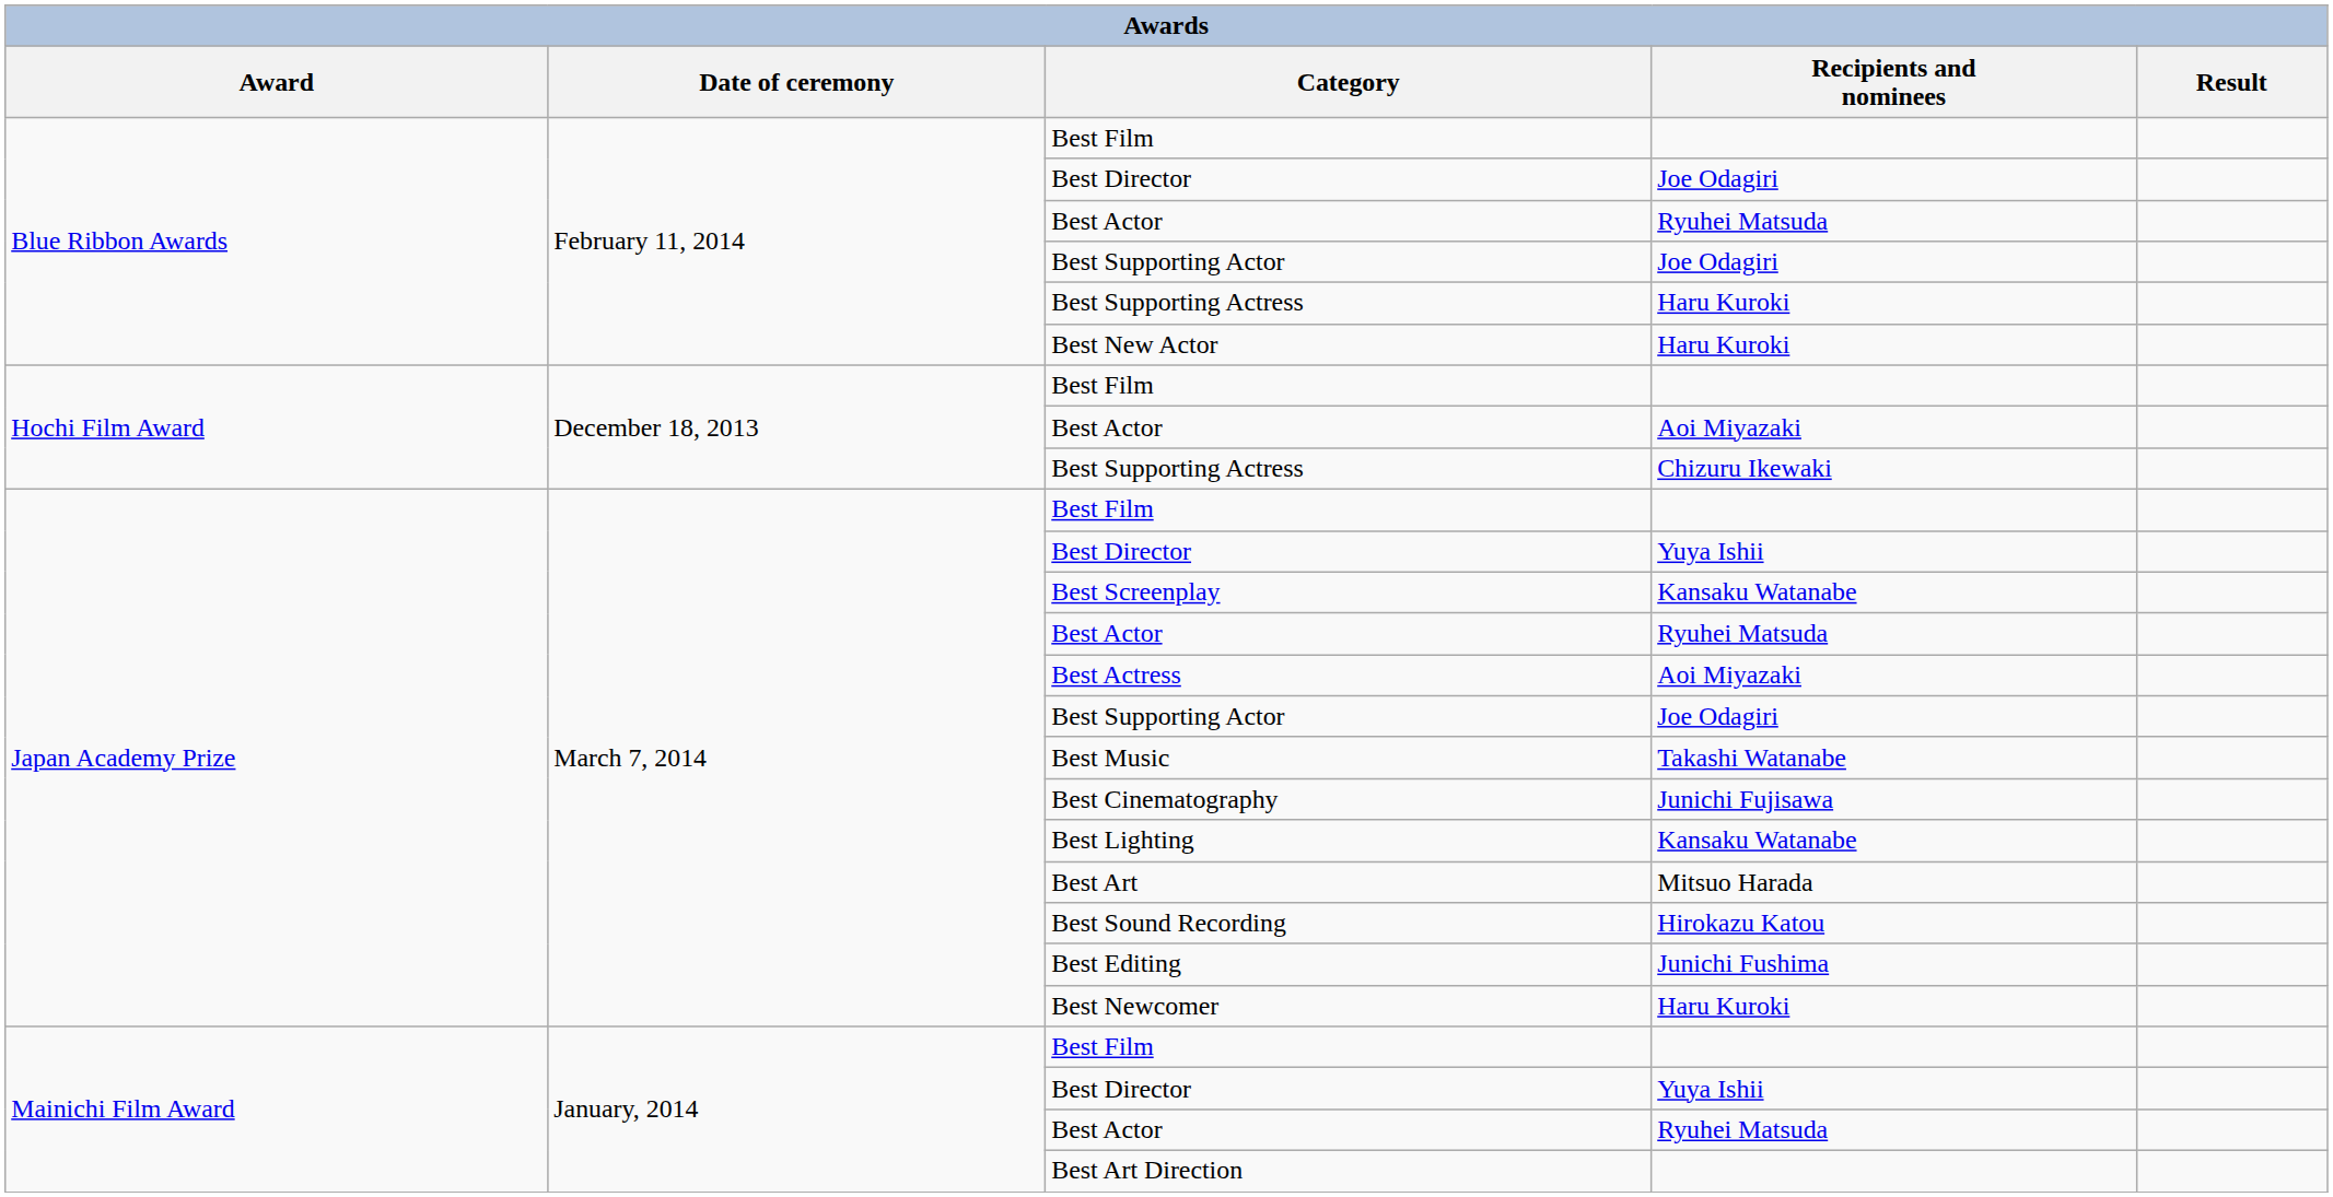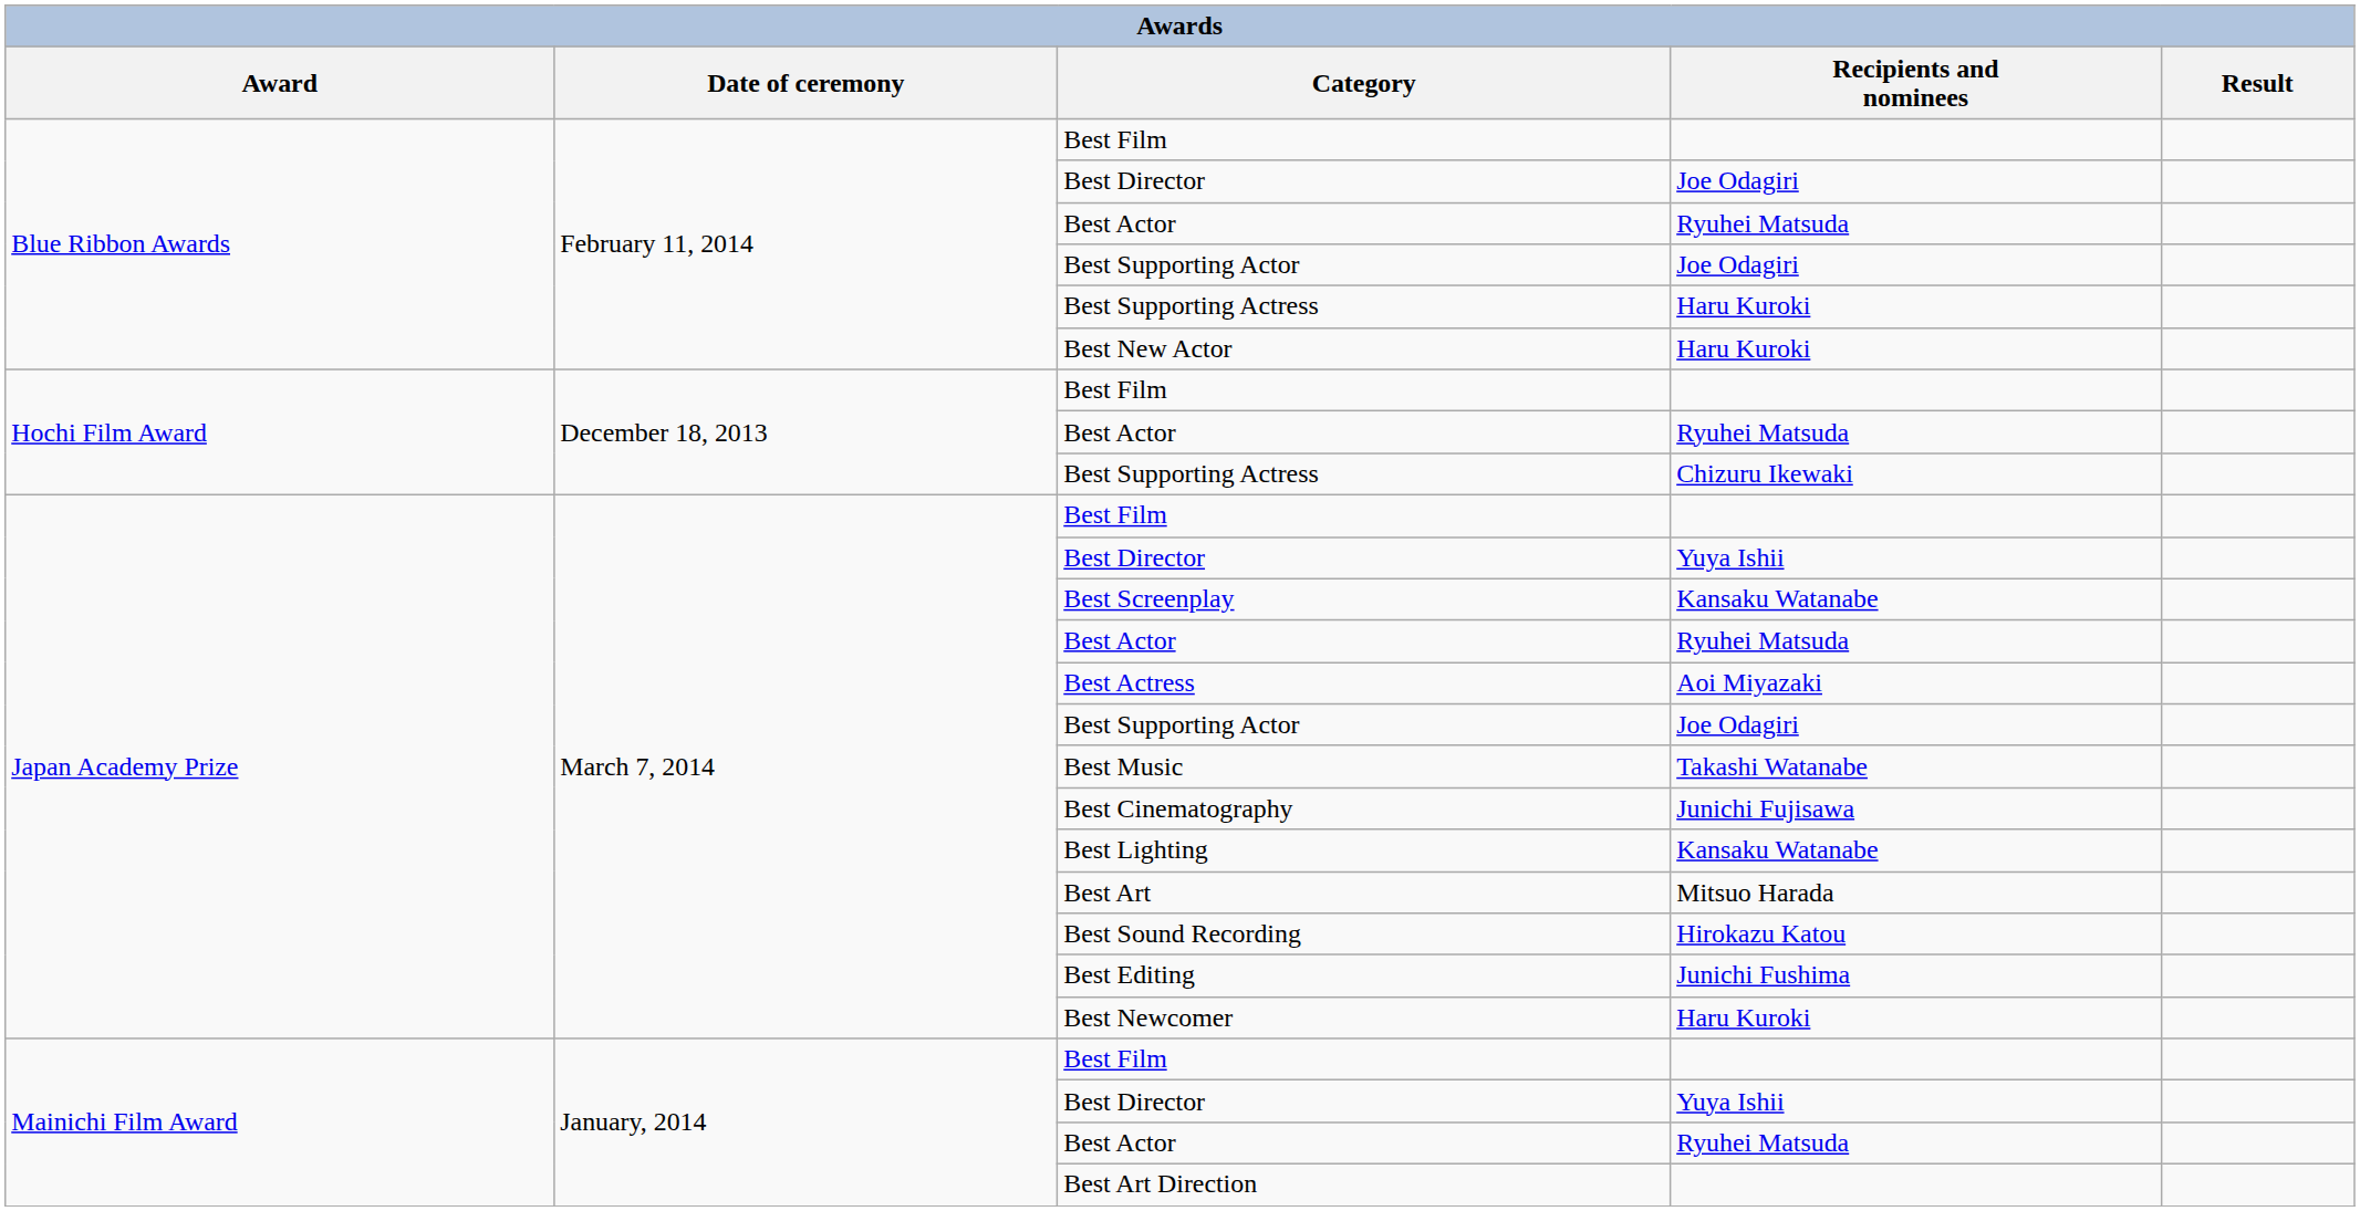 <table class="wikitable sortable" width="90%">
 <tr style="background:#ccc; text-align:center;">
 <th colspan="5" style="background: LightSteelBlue;">Awards</th>
 </tr>
 <tr style="background:#ccc; text-align:center;">
 <th>Award</th>
 <th>Date of ceremony</th>
 <th>Category</th>
 <th>Recipients and <br>nominees</th>
 <th>Result</th>
 </tr>
 <tr>
 <td rowspan="6"><a href='#'>Blue Ribbon Awards</a></td>
 <td rowspan="6">February 11, 2014</td>
 <td>Best Film</td>
 <td></td>
 <td></td>
 </tr>
 <tr>
 <td>Best Director</td>
 <td><a href='#'>Joe Odagiri</a></td>
 <td></td>
 </tr>
 <tr>
 <td>Best Actor</td>
 <td><a href='#'>Ryuhei Matsuda</a></td>
 <td></td>
 </tr>
 <tr>
 <td>Best Supporting Actor</td>
 <td><a href='#'>Joe Odagiri</a></td>
 <td></td>
 </tr>
 <tr>
 <td>Best Supporting Actress</td>
 <td><a href='#'>Haru Kuroki</a></td>
 <td></td>
 </tr>
 <tr>
 <td>Best New Actor</td>
 <td><a href='#'>Haru Kuroki</a></td>
 <td></td>
 </tr>
 <tr>
 <td rowspan="3"><a href='#'>Hochi Film Award</a></td>
 <td rowspan="3">December 18, 2013</td>
 <td>Best Film</td>
 <td></td>
 <td></td>
 </tr>
 <tr>
 <td>Best Actor</td>
-<td><a href='#'>Aoi Miyazaki</a></td>
+<td><a href='#'>Ryuhei Matsuda</a></td>
 <td></td>
 </tr>
 <tr>
 <td>Best Supporting Actress</td>
 <td><a href='#'>Chizuru Ikewaki</a></td>
 <td></td>
 </tr>
 <tr>
 <td rowspan="13"><a href='#'>Japan Academy Prize</a></td>
 <td rowspan="13">March 7, 2014</td>
 <td><a href='#'>Best Film</a></td>
 <td></td>
 <td></td>
 </tr>
 <tr>
 <td><a href='#'>Best Director</a></td>
 <td><a href='#'>Yuya Ishii</a></td>
 <td></td>
 </tr>
 <tr>
 <td><a href='#'>Best Screenplay</a></td>
 <td><a href='#'>Kansaku Watanabe</a></td>
 <td></td>
 </tr>
 <tr>
 <td><a href='#'>Best Actor</a></td>
 <td><a href='#'>Ryuhei Matsuda</a></td>
 <td></td>
 </tr>
 <tr>
 <td><a href='#'>Best Actress</a></td>
 <td><a href='#'>Aoi Miyazaki</a></td>
 <td></td>
 </tr>
 <tr>
 <td>Best Supporting Actor</td>
 <td><a href='#'>Joe Odagiri</a></td>
 <td></td>
 </tr>
 <tr>
 <td>Best Music</td>
 <td><a href='#'>Takashi Watanabe</a></td>
 <td></td>
 </tr>
 <tr>
 <td>Best Cinematography</td>
 <td><a href='#'>Junichi Fujisawa</a></td>
 <td></td>
 </tr>
 <tr>
 <td>Best Lighting</td>
 <td><a href='#'>Kansaku Watanabe</a></td>
 <td></td>
 </tr>
 <tr>
 <td>Best Art</td>
 <td>Mitsuo Harada</td>
 <td></td>
 </tr>
 <tr>
 <td>Best Sound Recording</td>
 <td><a href='#'>Hirokazu Katou</a></td>
 <td></td>
 </tr>
 <tr>
 <td>Best Editing</td>
 <td><a href='#'>Junichi Fushima</a></td>
 <td></td>
 </tr>
 <tr>
 <td>Best Newcomer</td>
 <td><a href='#'>Haru Kuroki</a></td>
 <td></td>
 </tr>
 <tr>
 <td rowspan="4"><a href='#'>Mainichi Film Award</a></td>
 <td rowspan="4">January, 2014</td>
 <td><a href='#'>Best Film</a></td>
 <td></td>
 <td></td>
 </tr>
 <tr>
 <td>Best Director</td>
 <td><a href='#'>Yuya Ishii</a></td>
 <td></td>
 </tr>
 <tr>
 <td>Best Actor</td>
 <td><a href='#'>Ryuhei Matsuda</a></td>
 <td></td>
 </tr>
 <tr>
 <td>Best Art Direction</td>
 <td></td>
 <td></td>
 </tr>
 <tr>
 </tr>
 </table>
